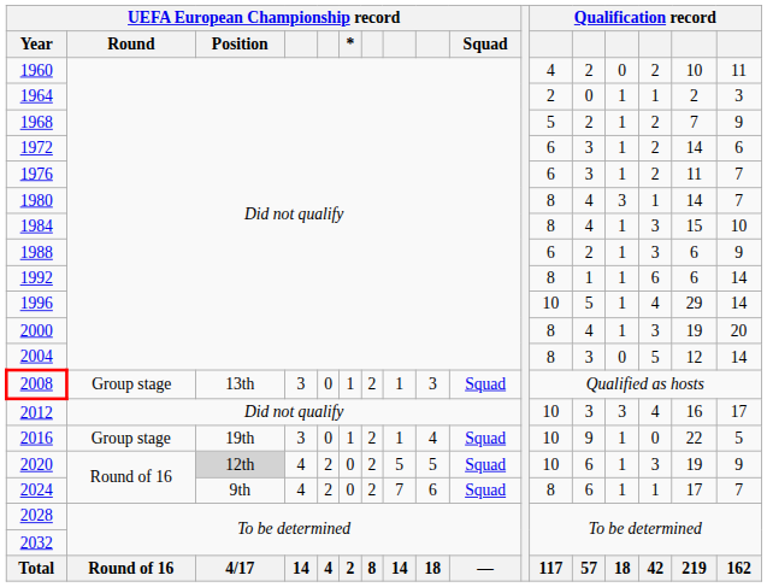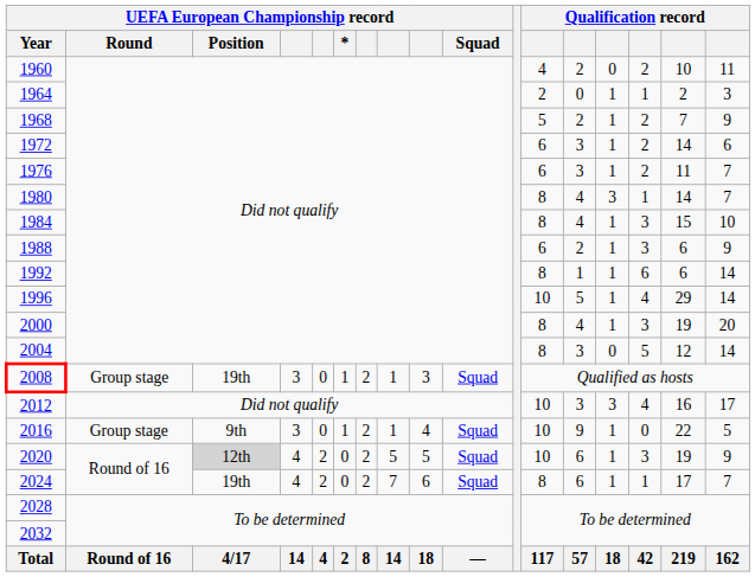 <table class="wikitable" style="text-align: center;">
 <tr>
 <th colspan=10><a href='#'>UEFA European Championship</a> record</th>
 <th width=1% rowspan=25></th>
 <th colspan=7><a href='#'>Qualification</a> record</th>
 </tr>
 <tr>
 <th>Year</th>
 <th>Round</th>
 <th>Position</th>
 <th></th>
 <th></th>
 <th>*</th>
 <th></th>
 <th></th>
 <th></th>
 <th>Squad</th>
 <th></th>
 <th></th>
 <th></th>
 <th></th>
 <th></th>
 <th></th>
 </tr>
 <tr>
 <td> <a href='#'>1960</a></td>
 <td colspan=9 rowspan=12><em>Did not qualify</em></td>
 <td>4</td>
 <td>2</td>
 <td>0</td>
 <td>2</td>
 <td>10</td>
 <td>11</td>
 </tr>
 <tr>
 <td> <a href='#'>1964</a></td>
 <td>2</td>
 <td>0</td>
 <td>1</td>
 <td>1</td>
 <td>2</td>
 <td>3</td>
 </tr>
 <tr>
 <td> <a href='#'>1968</a></td>
 <td>5</td>
 <td>2</td>
 <td>1</td>
 <td>2</td>
 <td>7</td>
 <td>9</td>
 </tr>
 <tr>
 <td> <a href='#'>1972</a></td>
 <td>6</td>
 <td>3</td>
 <td>1</td>
 <td>2</td>
 <td>14</td>
 <td>6</td>
 </tr>
 <tr>
 <td> <a href='#'>1976</a></td>
 <td>6</td>
 <td>3</td>
 <td>1</td>
 <td>2</td>
 <td>11</td>
 <td>7</td>
 </tr>
 <tr>
 <td> <a href='#'>1980</a></td>
 <td>8</td>
 <td>4</td>
 <td>3</td>
 <td>1</td>
 <td>14</td>
 <td>7</td>
 </tr>
 <tr>
 <td> <a href='#'>1984</a></td>
 <td>8</td>
 <td>4</td>
 <td>1</td>
 <td>3</td>
 <td>15</td>
 <td>10</td>
 </tr>
 <tr>
 <td> <a href='#'>1988</a></td>
 <td>6</td>
 <td>2</td>
 <td>1</td>
 <td>3</td>
 <td>6</td>
 <td>9</td>
 </tr>
 <tr>
 <td> <a href='#'>1992</a></td>
 <td>8</td>
 <td>1</td>
 <td>1</td>
 <td>6</td>
 <td>6</td>
 <td>14</td>
 </tr>
 <tr>
 <td> <a href='#'>1996</a></td>
 <td>10</td>
 <td>5</td>
 <td>1</td>
 <td>4</td>
 <td>29</td>
 <td>14</td>
 </tr>
 <tr>
 <td>  <a href='#'>2000</a></td>
 <td>8</td>
 <td>4</td>
 <td>1</td>
 <td>3</td>
 <td>19</td>
 <td>20</td>
 </tr>
 <tr>
 <td> <a href='#'>2004</a></td>
 <td>8</td>
 <td>3</td>
 <td>0</td>
 <td>5</td>
 <td>12</td>
 <td>14</td>
 </tr>
 <tr>
 <td style="border: 3px solid red">  <a href='#'>2008</a></td>
 <td>Group stage</td>
-<td>13th</td>
+<td>19th</td>
 <td>3</td>
 <td>0</td>
 <td>1</td>
 <td>2</td>
 <td>1</td>
 <td>3</td>
 <td><a href='#'>Squad</a></td>
 <td colspan=6><em>Qualified as hosts</em></td>
 </tr>
 <tr>
 <td>  <a href='#'>2012</a></td>
 <td colspan=9><em>Did not qualify</em></td>
 <td>10</td>
 <td>3</td>
 <td>3</td>
 <td>4</td>
 <td>16</td>
 <td>17</td>
 </tr>
 <tr>
 <td> <a href='#'>2016</a></td>
 <td>Group stage</td>
-<td>19th</td>
+<td>9th</td>
 <td>3</td>
 <td>0</td>
 <td>1</td>
 <td>2</td>
 <td>1</td>
 <td>4</td>
 <td><a href='#'>Squad</a></td>
 <td>10</td>
 <td>9</td>
 <td>1</td>
 <td>0</td>
 <td>22</td>
 <td>5</td>
 </tr>
 <tr>
 <td> <a href='#'>2020</a></td>
 <td rowspan="2">Round of 16</td>
 <td style="background: lightgrey;">12th</td>
 <td>4</td>
 <td>2</td>
 <td>0</td>
 <td>2</td>
 <td>5</td>
 <td>5</td>
 <td><a href='#'>Squad</a></td>
 <td>10</td>
 <td>6</td>
 <td>1</td>
 <td>3</td>
 <td>19</td>
 <td>9</td>
 </tr>
 <tr>
 <td> <a href='#'>2024</a></td>
-<td>9th</td>
+<td>19th</td>
 <td>4</td>
 <td>2</td>
 <td>0</td>
 <td>2</td>
 <td>7</td>
 <td>6</td>
 <td><a href='#'>Squad</a></td>
 <td>8</td>
 <td>6</td>
 <td>1</td>
 <td>1</td>
 <td>17</td>
 <td>7</td>
 </tr>
 <tr>
 <td>  <a href='#'>2028</a></td>
 <td colspan=9 rowspan=2><em>To be determined</em></td>
 <td colspan=8 rowspan=2><em>To be determined</em></td>
 </tr>
 <tr>
 <td>  <a href='#'>2032</a></td>
 </tr>
 <tr>
 <th>Total</th>
 <th>Round of 16</th>
 <th>4/17</th>
 <th>14</th>
 <th>4</th>
 <th>2</th>
 <th>8</th>
 <th>14</th>
 <th>18</th>
 <th>—</th>
 <th>117</th>
 <th>57</th>
 <th>18</th>
 <th>42</th>
 <th>219</th>
 <th>162</th>
 </tr>
 </table>
